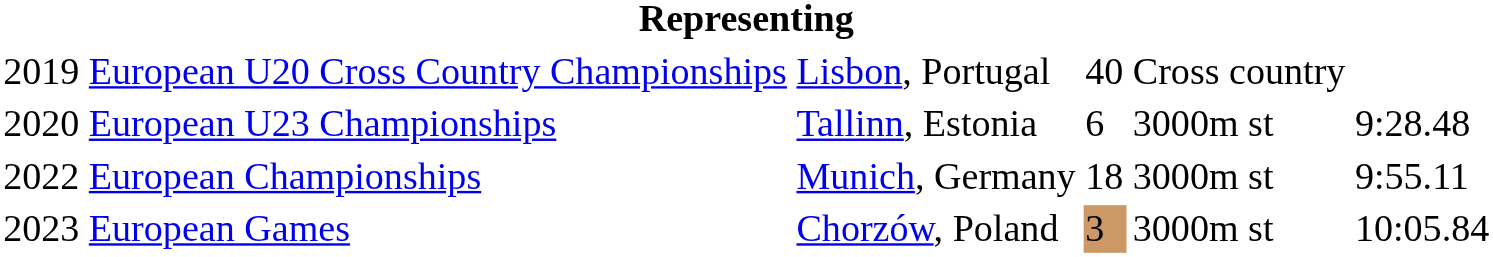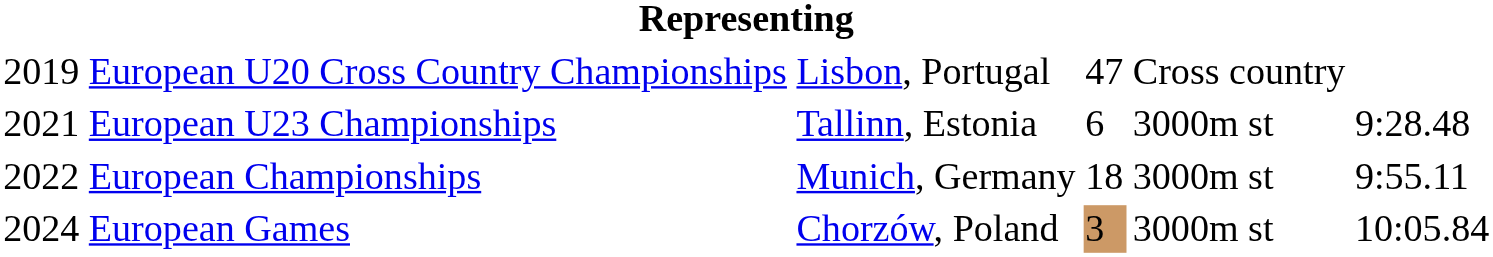 <table>
 <tr>
 <th colspan="6">Representing </th>
 </tr>
 <tr>
 <td>2019</td>
 <td><a href='#'>European U20 Cross Country Championships</a></td>
 <td><a href='#'>Lisbon</a>, Portugal</td>
-<td>40</td>
+<td>47</td>
 <td>Cross country</td>
 <td></td>
 </tr>
 <tr>
-<td>2020</td>
+<td>2021</td>
 <td><a href='#'>European U23 Championships</a></td>
 <td><a href='#'>Tallinn</a>, Estonia</td>
 <td>6</td>
 <td>3000m st</td>
 <td>9:28.48</td>
 </tr>
 <tr>
 <td>2022</td>
 <td><a href='#'>European Championships</a></td>
 <td><a href='#'>Munich</a>, Germany</td>
 <td>18</td>
 <td>3000m st</td>
 <td>9:55.11</td>
 </tr>
 <tr>
-<td>2023</td>
+<td>2024</td>
 <td><a href='#'>European Games</a></td>
 <td><a href='#'>Chorzów</a>, Poland</td>
 <td bgcolor=cc9966>3</td>
 <td>3000m st</td>
 <td>10:05.84</td>
 </tr>
 </table>
